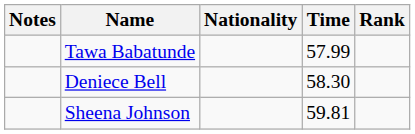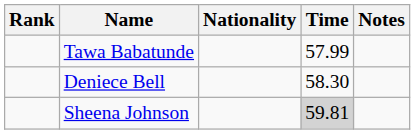 <table class="wikitable sortable" style="text-align:center">
 <tr>
-<th>Notes</th>
+<th>Rank</th>
 <th>Name</th>
 <th>Nationality</th>
 <th>Time</th>
-<th>Rank</th>
+<th>Notes</th>
 </tr>
 <tr>
-<td></td>
+<td align=center></td>
 <td align=left><a href='#'>Tawa Babatunde</a></td>
 <td align=left></td>
 <td>57.99</td>
-<td align=center></td>
+<td></td>
 </tr>
 <tr>
-<td></td>
+<td align=center></td>
 <td align=left><a href='#'>Deniece Bell</a></td>
 <td align=left></td>
 <td>58.30</td>
-<td align=center></td>
+<td></td>
 </tr>
 <tr>
-<td></td>
+<td align=center></td>
 <td align=left><a href='#'>Sheena Johnson</a></td>
 <td align=left></td>
-<td>59.81</td>
-<td align=center></td>
+<td style="background: lightgrey;">59.81</td>
+<td></td>
 </tr>
 </table>
